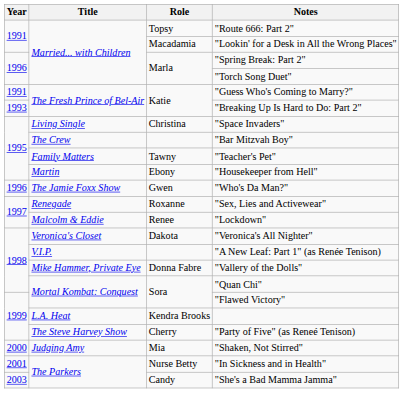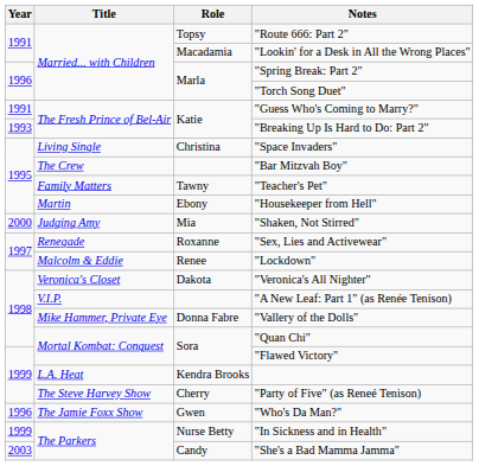 <table class="wikitable sortable plainrowheaders">
 <tr>
 <th>Year</th>
 <th>Title</th>
 <th>Role</th>
 <th class="unsortable">Notes</th>
 </tr>
 <tr>
 <td rowspan="2"><a href='#'>1991</a></td>
 <td rowspan="4"><em><a href='#'>Married... with Children</a></em></td>
 <td>Topsy</td>
 <td>"Route 666: Part 2"</td>
 </tr>
 <tr>
 <td>Macadamia</td>
 <td>"Lookin' for a Desk in All the Wrong Places"</td>
 </tr>
 <tr>
 <td rowspan="2"><a href='#'>1996</a></td>
 <td rowspan="2">Marla</td>
 <td>"Spring Break: Part 2"</td>
 </tr>
 <tr>
 <td>"Torch Song Duet"</td>
 </tr>
 <tr>
 <td><a href='#'>1991</a></td>
 <td rowspan="2"><em><a href='#'>The Fresh Prince of Bel-Air</a></em></td>
 <td rowspan="2">Katie</td>
 <td>"Guess Who's Coming to Marry?"</td>
 </tr>
 <tr>
 <td><a href='#'>1993</a></td>
 <td>"Breaking Up Is Hard to Do: Part 2"</td>
 </tr>
 <tr>
 <td rowspan="4"><a href='#'>1995</a></td>
 <td><em><a href='#'>Living Single</a></em></td>
 <td>Christina</td>
 <td>"Space Invaders"</td>
 </tr>
 <tr>
 <td><em><a href='#'>The Crew</a></em></td>
 <td></td>
 <td>"Bar Mitzvah Boy"</td>
 </tr>
 <tr>
 <td><em><a href='#'>Family Matters</a></em></td>
 <td>Tawny</td>
 <td>"Teacher's Pet"</td>
 </tr>
 <tr>
 <td><em><a href='#'>Martin</a></em></td>
 <td>Ebony</td>
 <td>"Housekeeper from Hell"</td>
 </tr>
 <tr>
-<td><a href='#'>1996</a></td>
-<td><em><a href='#'>The Jamie Foxx Show</a></em></td>
-<td>Gwen</td>
-<td>"Who's Da Man?"</td>
+<td><a href='#'>2000</a></td>
+<td><em><a href='#'>Judging Amy</a></em></td>
+<td>Mia</td>
+<td>"Shaken, Not Stirred"</td>
 </tr>
 <tr>
 <td rowspan="2"><a href='#'>1997</a></td>
 <td><em><a href='#'>Renegade</a></em></td>
 <td>Roxanne</td>
 <td>"Sex, Lies and Activewear"</td>
 </tr>
 <tr>
 <td><em><a href='#'>Malcolm & Eddie</a></em></td>
 <td>Renee</td>
 <td>"Lockdown"</td>
 </tr>
 <tr>
 <td rowspan="4"><a href='#'>1998</a></td>
 <td><em><a href='#'>Veronica's Closet</a></em></td>
 <td>Dakota</td>
 <td>"Veronica's All Nighter"</td>
 </tr>
 <tr>
 <td><em><a href='#'>V.I.P.</a></em></td>
 <td></td>
 <td>"A New Leaf: Part 1" (as Renée Tenison)</td>
 </tr>
 <tr>
 <td><em><a href='#'>Mike Hammer, Private Eye</a></em></td>
 <td>Donna Fabre</td>
 <td>"Vallery of the Dolls"</td>
 </tr>
 <tr>
 <td rowspan="2"><em><a href='#'>Mortal Kombat: Conquest</a></em></td>
 <td rowspan="2">Sora</td>
 <td>"Quan Chi"</td>
 </tr>
 <tr>
 <td rowspan="3"><a href='#'>1999</a></td>
 <td>"Flawed Victory"</td>
 </tr>
 <tr>
 <td><em><a href='#'>L.A. Heat</a></em></td>
 <td>Kendra Brooks</td>
 </tr>
 <tr>
 <td><em><a href='#'>The Steve Harvey Show</a></em></td>
 <td>Cherry</td>
 <td>"Party of Five" (as Reneé Tenison)</td>
 </tr>
 <tr>
-<td><a href='#'>2000</a></td>
-<td><em><a href='#'>Judging Amy</a></em></td>
-<td>Mia</td>
-<td>"Shaken, Not Stirred"</td>
+<td><a href='#'>1996</a></td>
+<td><em><a href='#'>The Jamie Foxx Show</a></em></td>
+<td>Gwen</td>
+<td>"Who's Da Man?"</td>
 </tr>
 <tr>
-<td><a href='#'>2001</a></td>
+<td><a href='#'>1999</a></td>
 <td rowspan="2"><em><a href='#'>The Parkers</a></em></td>
 <td>Nurse Betty</td>
 <td>"In Sickness and in Health"</td>
 </tr>
 <tr>
 <td><a href='#'>2003</a></td>
 <td>Candy</td>
 <td>"She's a Bad Mamma Jamma"</td>
 </tr>
 </table>
